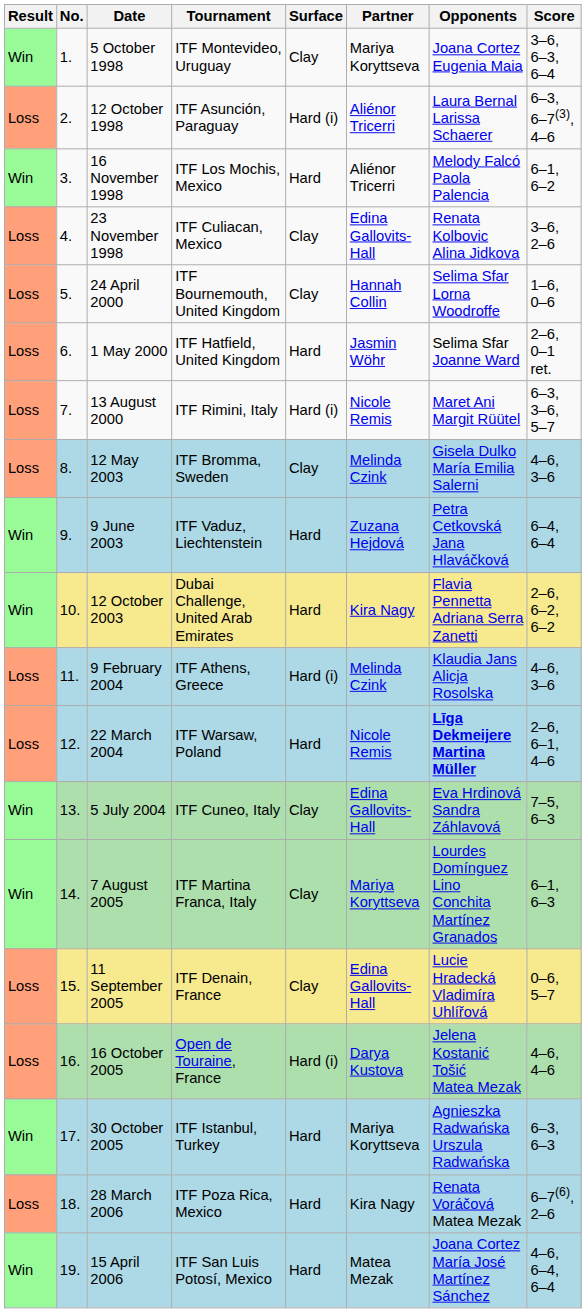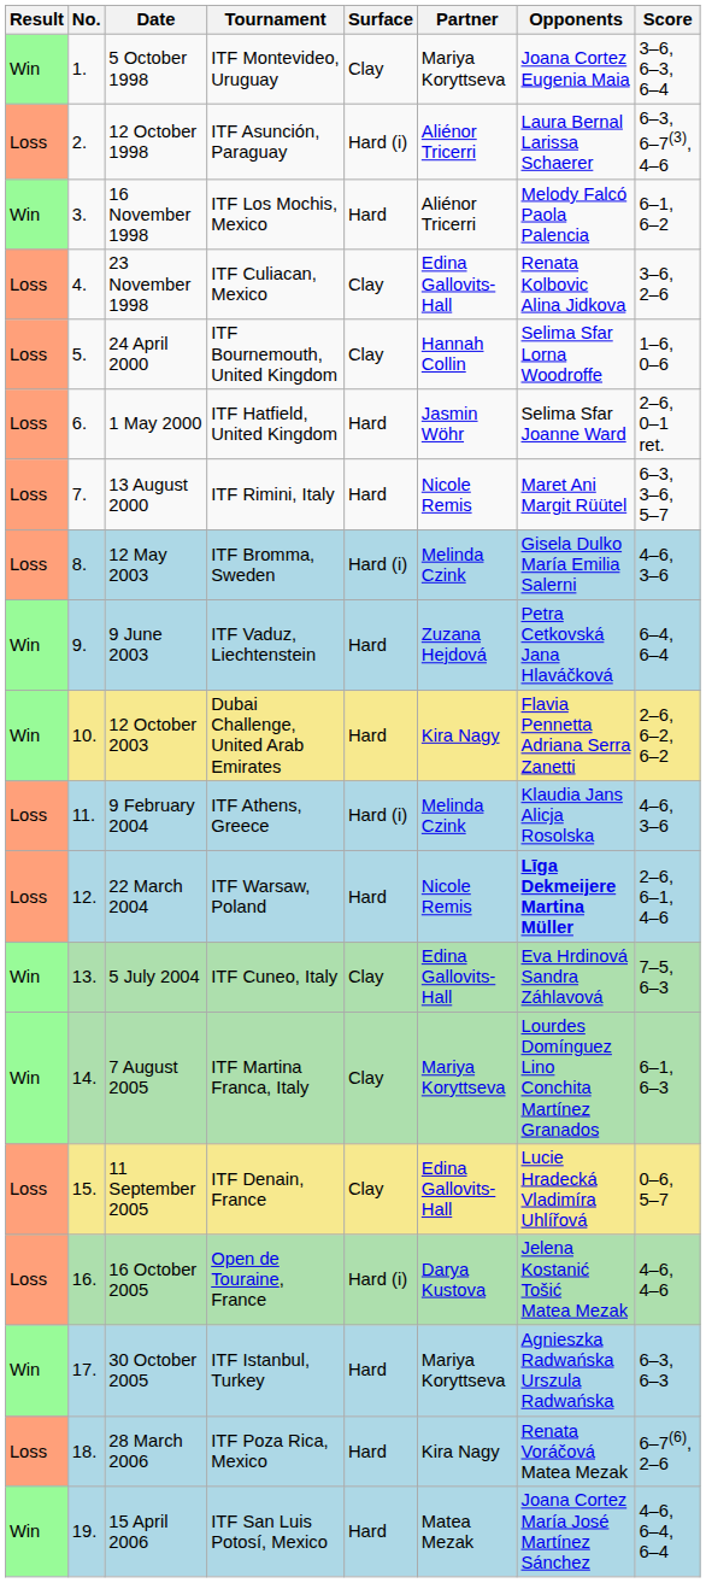 <table class="sortable wikitable" style=font-size:97%>
 <tr>
 <th>Result</th>
 <th>No.</th>
 <th>Date</th>
 <th>Tournament</th>
 <th>Surface</th>
 <th>Partner</th>
 <th>Opponents</th>
 <th class=unsortable>Score</th>
 </tr>
 <tr>
 <td style="background:#98fb98;">Win</td>
 <td>1.</td>
 <td>5 October 1998</td>
 <td>ITF Montevideo, Uruguay</td>
 <td>Clay</td>
 <td> Mariya Koryttseva</td>
 <td> <a href='#'>Joana Cortez</a> <br>  <a href='#'>Eugenia Maia</a></td>
 <td>3–6, 6–3, 6–4</td>
 </tr>
 <tr>
 <td style="background:#ffa07a;">Loss</td>
 <td>2.</td>
 <td>12 October 1998</td>
 <td>ITF Asunción, Paraguay</td>
 <td>Hard (i)</td>
 <td> <a href='#'>Aliénor Tricerri</a></td>
 <td> <a href='#'>Laura Bernal</a> <br>  <a href='#'>Larissa Schaerer</a></td>
 <td>6–3, 6–7<sup>(3)</sup>, 4–6</td>
 </tr>
 <tr>
 <td style="background:#98fb98;">Win</td>
 <td>3.</td>
 <td>16 November 1998</td>
 <td>ITF Los Mochis, Mexico</td>
 <td>Hard</td>
 <td> Aliénor Tricerri</td>
 <td> <a href='#'>Melody Falcó</a> <br>  <a href='#'>Paola Palencia</a></td>
 <td>6–1, 6–2</td>
 </tr>
 <tr>
 <td style="background:#ffa07a;">Loss</td>
 <td>4.</td>
 <td>23 November 1998</td>
 <td>ITF Culiacan, Mexico</td>
 <td>Clay</td>
 <td> <a href='#'>Edina Gallovits-Hall</a></td>
 <td> <a href='#'>Renata Kolbovic</a> <br>  <a href='#'>Alina Jidkova</a></td>
 <td>3–6, 2–6</td>
 </tr>
 <tr>
 <td style="background:#ffa07a;">Loss</td>
 <td>5.</td>
 <td>24 April 2000</td>
 <td>ITF Bournemouth, United Kingdom</td>
 <td>Clay</td>
 <td> <a href='#'>Hannah Collin</a></td>
 <td> <a href='#'>Selima Sfar</a>  <br>  <a href='#'>Lorna Woodroffe</a></td>
 <td>1–6, 0–6</td>
 </tr>
 <tr>
 <td style="background:#ffa07a;">Loss</td>
 <td>6.</td>
 <td>1 May 2000</td>
 <td>ITF Hatfield, United Kingdom</td>
 <td>Hard</td>
 <td> <a href='#'>Jasmin Wöhr</a></td>
 <td> Selima Sfar <br>  <a href='#'>Joanne Ward</a></td>
 <td>2–6, 0–1 ret.</td>
 </tr>
 <tr>
 <td style="background:#ffa07a;">Loss</td>
 <td>7.</td>
 <td>13 August 2000</td>
 <td>ITF Rimini, Italy</td>
-<td>Hard (i)</td>
+<td>Hard</td>
 <td> <a href='#'>Nicole Remis</a></td>
 <td> <a href='#'>Maret Ani</a> <br>  <a href='#'>Margit Rüütel</a></td>
 <td>6–3, 3–6, 5–7</td>
 </tr>
 <tr style="background:lightblue;">
 <td style="background:#ffa07a;">Loss</td>
 <td>8.</td>
 <td>12 May 2003</td>
 <td>ITF Bromma, Sweden</td>
-<td>Clay</td>
+<td>Hard (i)</td>
 <td> <a href='#'>Melinda Czink</a></td>
 <td> <a href='#'>Gisela Dulko</a> <br>  <a href='#'>María Emilia Salerni</a></td>
 <td>4–6, 3–6</td>
 </tr>
 <tr style="background:lightblue;">
 <td style="background:#98fb98;">Win</td>
 <td>9.</td>
 <td>9 June 2003</td>
 <td>ITF Vaduz, Liechtenstein</td>
 <td>Hard</td>
 <td> <a href='#'>Zuzana Hejdová</a></td>
 <td> <a href='#'>Petra Cetkovská</a> <br>  <a href='#'>Jana Hlaváčková</a></td>
 <td>6–4, 6–4</td>
 </tr>
 <tr style="background:#f7e98e;">
 <td style="background:#98fb98;">Win</td>
 <td>10.</td>
 <td>12 October 2003</td>
 <td>Dubai Challenge, <br>United Arab Emirates</td>
 <td>Hard</td>
 <td> <a href='#'>Kira Nagy</a></td>
 <td> <a href='#'>Flavia Pennetta</a> <br>  <a href='#'>Adriana Serra Zanetti</a></td>
 <td>2–6, 6–2, 6–2</td>
 </tr>
 <tr style="background:lightblue;">
 <td style="background:#ffa07a;">Loss</td>
 <td>11.</td>
 <td>9 February 2004</td>
 <td>ITF Athens, Greece</td>
 <td>Hard (i)</td>
 <td> <a href='#'>Melinda Czink</a></td>
 <td> <a href='#'>Klaudia Jans</a> <br>  <a href='#'>Alicja Rosolska</a></td>
 <td>4–6, 3–6</td>
 </tr>
 <tr style="background:lightblue;">
 <td style="background:#ffa07a;">Loss</td>
 <td>12.</td>
 <td>22 March 2004</td>
 <td>ITF Warsaw, Poland</td>
 <td>Hard</td>
 <td> <a href='#'>Nicole Remis</a></td>
 <td><strong> <a href='#'>Līga Dekmeijere</a> <br>  <a href='#'>Martina Müller</a></strong></td>
 <td>2–6, 6–1, 4–6</td>
 </tr>
 <tr style="background:#addfad;">
 <td style="background:#98fb98;">Win</td>
 <td>13.</td>
 <td>5 July 2004</td>
 <td>ITF Cuneo, Italy</td>
 <td>Clay</td>
 <td> <a href='#'>Edina Gallovits-Hall</a></td>
 <td> <a href='#'>Eva Hrdinová</a> <br>  <a href='#'>Sandra Záhlavová</a></td>
 <td>7–5, 6–3</td>
 </tr>
 <tr style="background:#addfad;">
 <td style="background:#98fb98;">Win</td>
 <td>14.</td>
 <td>7 August 2005</td>
 <td>ITF Martina Franca, Italy</td>
 <td>Clay</td>
 <td> <a href='#'>Mariya Koryttseva</a></td>
 <td> <a href='#'>Lourdes Domínguez Lino</a> <br>  <a href='#'>Conchita Martínez Granados</a></td>
 <td>6–1, 6–3</td>
 </tr>
 <tr style="background:#f7e98e;">
 <td style="background:#ffa07a;">Loss</td>
 <td>15.</td>
 <td>11 September 2005</td>
 <td>ITF Denain, France</td>
 <td>Clay</td>
 <td> <a href='#'>Edina Gallovits-Hall</a></td>
 <td> <a href='#'>Lucie Hradecká</a> <br>  <a href='#'>Vladimíra Uhlířová</a></td>
 <td>0–6, 5–7</td>
 </tr>
 <tr style="background:#addfad;">
 <td style="background:#ffa07a;">Loss</td>
 <td>16.</td>
 <td>16 October 2005</td>
 <td><a href='#'>Open de Touraine</a>, France</td>
 <td>Hard (i)</td>
 <td> <a href='#'>Darya Kustova</a></td>
 <td> <a href='#'>Jelena Kostanić Tošić</a> <br>  <a href='#'>Matea Mezak</a></td>
 <td>4–6, 4–6</td>
 </tr>
 <tr style="background:lightblue;">
 <td style="background:#98fb98;">Win</td>
 <td>17.</td>
 <td>30 October 2005</td>
 <td>ITF Istanbul, Turkey</td>
 <td>Hard</td>
 <td> Mariya Koryttseva</td>
 <td> <a href='#'>Agnieszka Radwańska</a> <br>  <a href='#'>Urszula Radwańska</a></td>
 <td>6–3, 6–3</td>
 </tr>
 <tr style="background:lightblue;">
 <td style="background:#ffa07a;">Loss</td>
 <td>18.</td>
 <td>28 March 2006</td>
 <td>ITF Poza Rica, Mexico</td>
 <td>Hard</td>
 <td> Kira Nagy</td>
 <td> <a href='#'>Renata Voráčová</a> <br>  Matea Mezak</td>
 <td>6–7<sup>(6)</sup>, 2–6</td>
 </tr>
 <tr style="background:lightblue;">
 <td style="background:#98fb98;">Win</td>
 <td>19.</td>
 <td>15 April 2006</td>
 <td>ITF San Luis Potosí, Mexico</td>
 <td>Hard</td>
 <td> Matea Mezak</td>
 <td> <a href='#'>Joana Cortez</a> <br>  <a href='#'>María José Martínez Sánchez</a></td>
 <td>4–6, 6–4, 6–4</td>
 </tr>
 </table>
